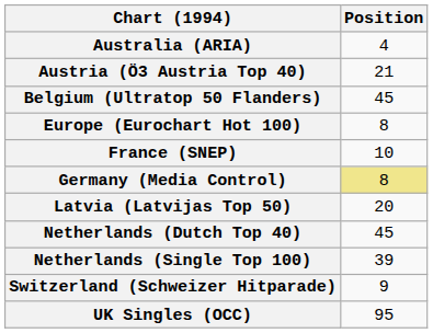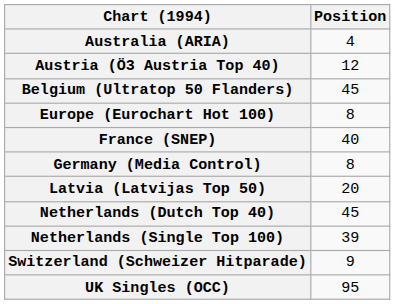 <table class="wikitable sortable plainrowheaders">
 <tr>
 <th>Chart (1994)</th>
 <th>Position</th>
 </tr>
 <tr>
 <th scope="row">Australia (ARIA)</th>
 <td align="center">4</td>
 </tr>
 <tr>
 <th scope="row">Austria (Ö3 Austria Top 40)</th>
-<td align="center">21</td>
+<td align="center">12</td>
 </tr>
 <tr>
 <th scope="row">Belgium (Ultratop 50 Flanders)</th>
 <td align="center">45</td>
 </tr>
 <tr>
 <th scope="row">Europe (Eurochart Hot 100)</th>
 <td align="center">8</td>
 </tr>
 <tr>
 <th scope="row">France (SNEP)</th>
-<td align="center">10</td>
+<td align="center">40</td>
 </tr>
 <tr>
 <th scope="row">Germany (Media Control)</th>
-<td align="center" style="background: khaki;">8</td>
+<td align="center">8</td>
 </tr>
 <tr>
 <th scope="row">Latvia (Latvijas Top 50)</th>
 <td align="center">20</td>
 </tr>
 <tr>
 <th scope="row">Netherlands (Dutch Top 40)</th>
 <td align="center">45</td>
 </tr>
 <tr>
 <th scope="row">Netherlands (Single Top 100)</th>
 <td align="center">39</td>
 </tr>
 <tr>
 <th scope="row">Switzerland (Schweizer Hitparade)</th>
 <td align="center">9</td>
 </tr>
 <tr>
 <th scope="row">UK Singles (OCC)</th>
 <td align="center">95</td>
 </tr>
 </table>
